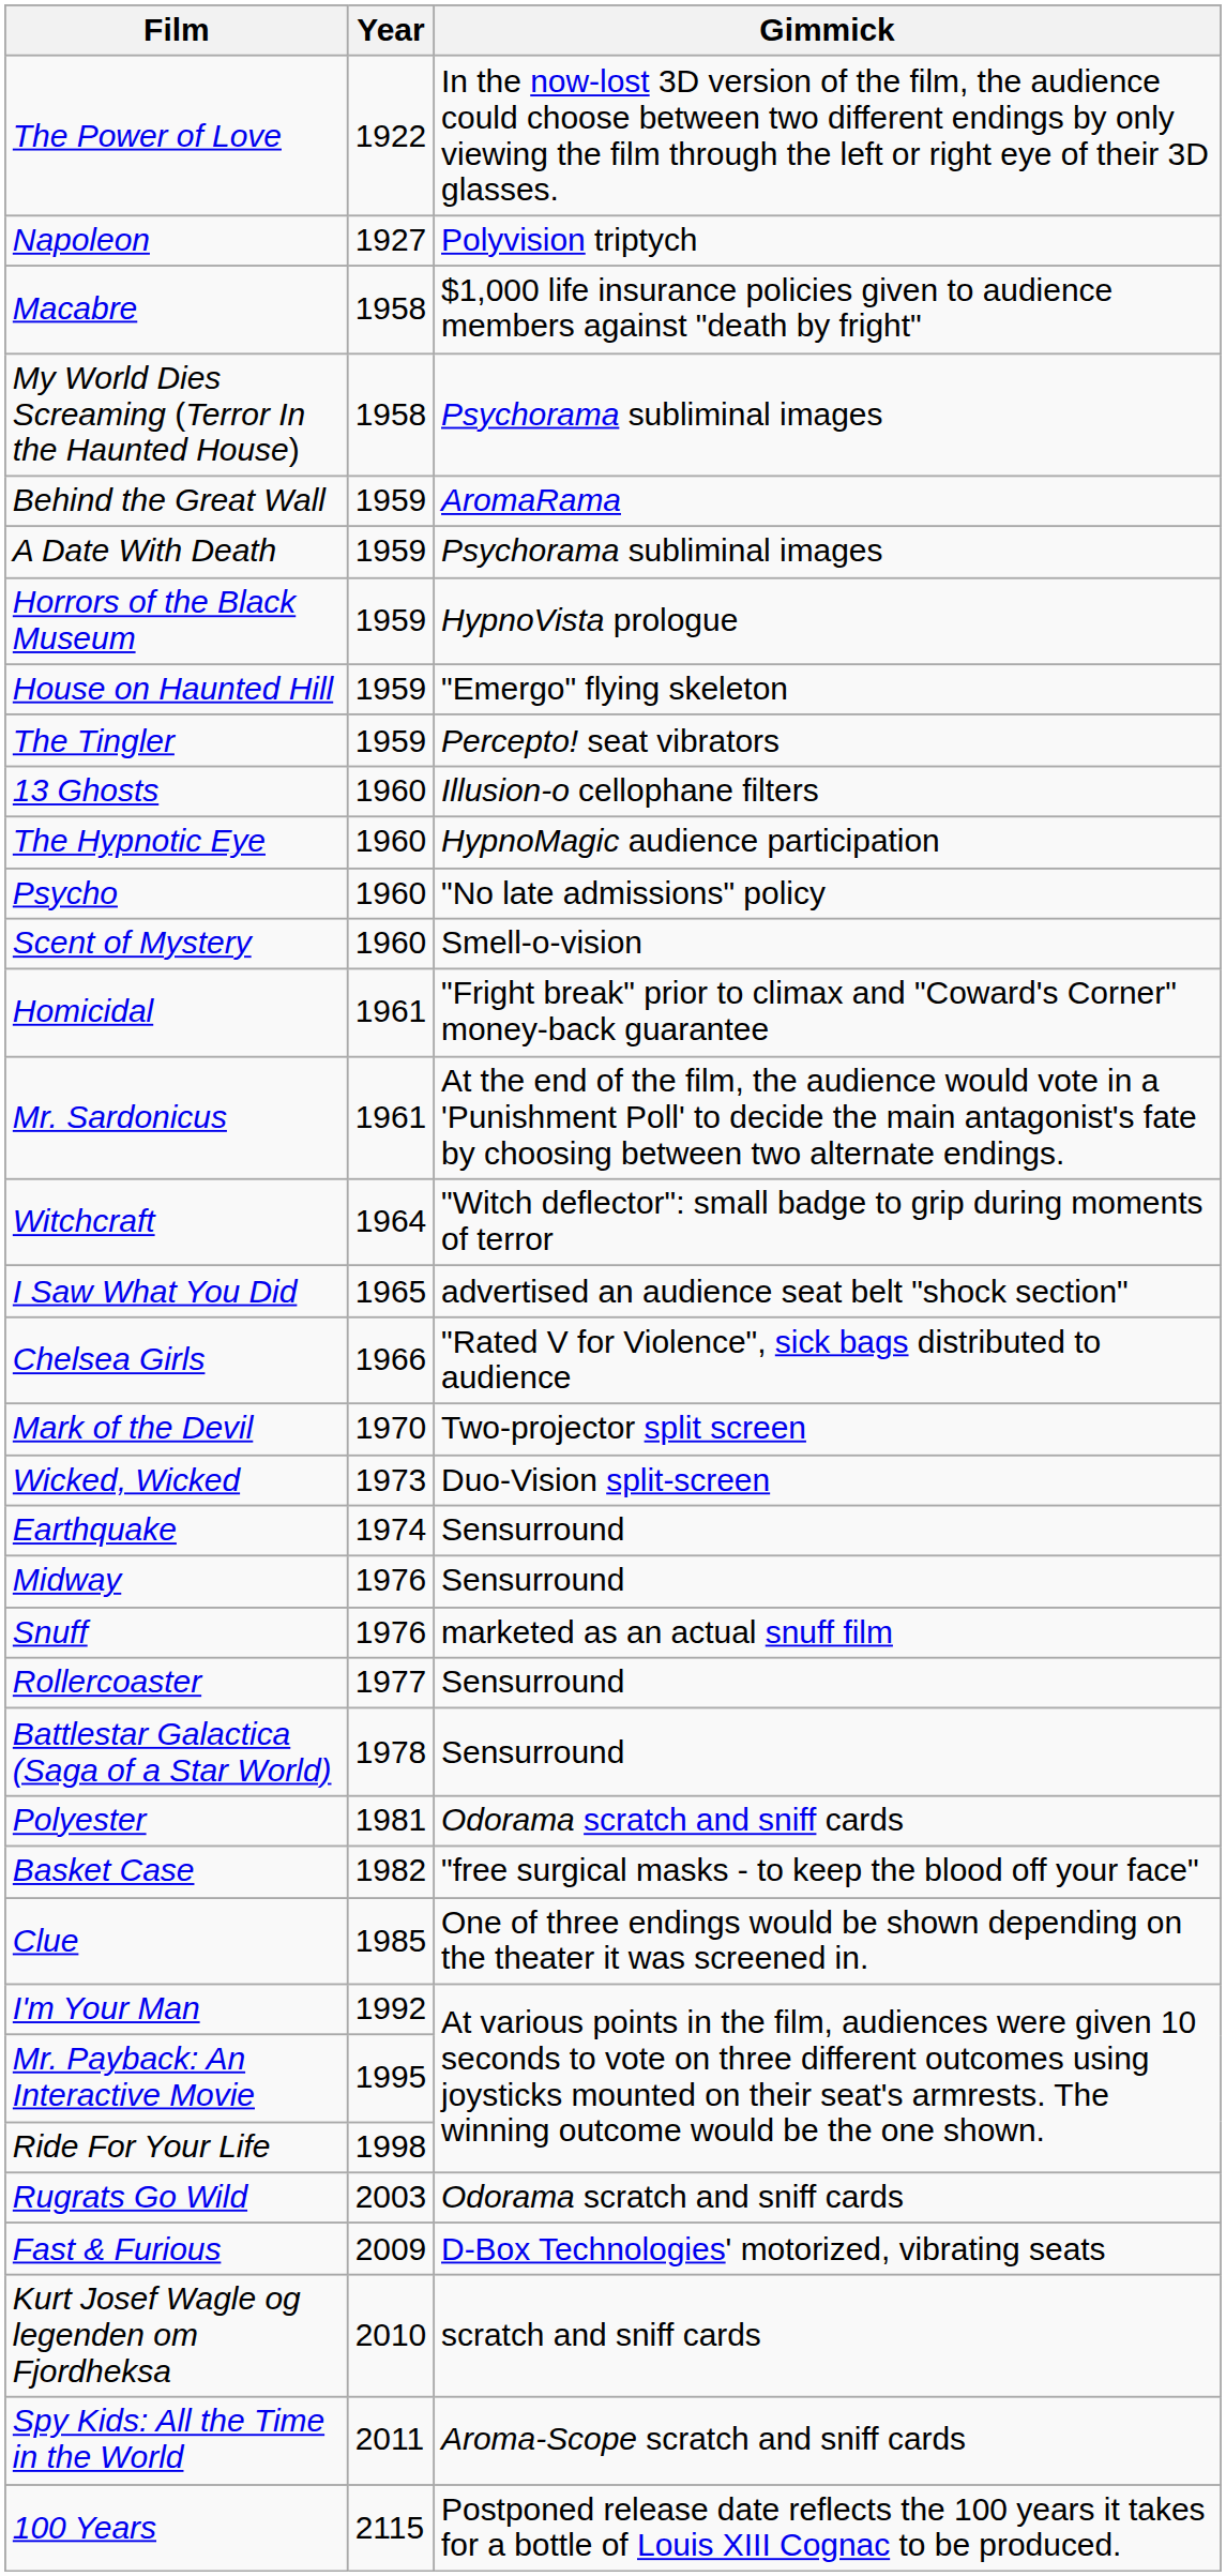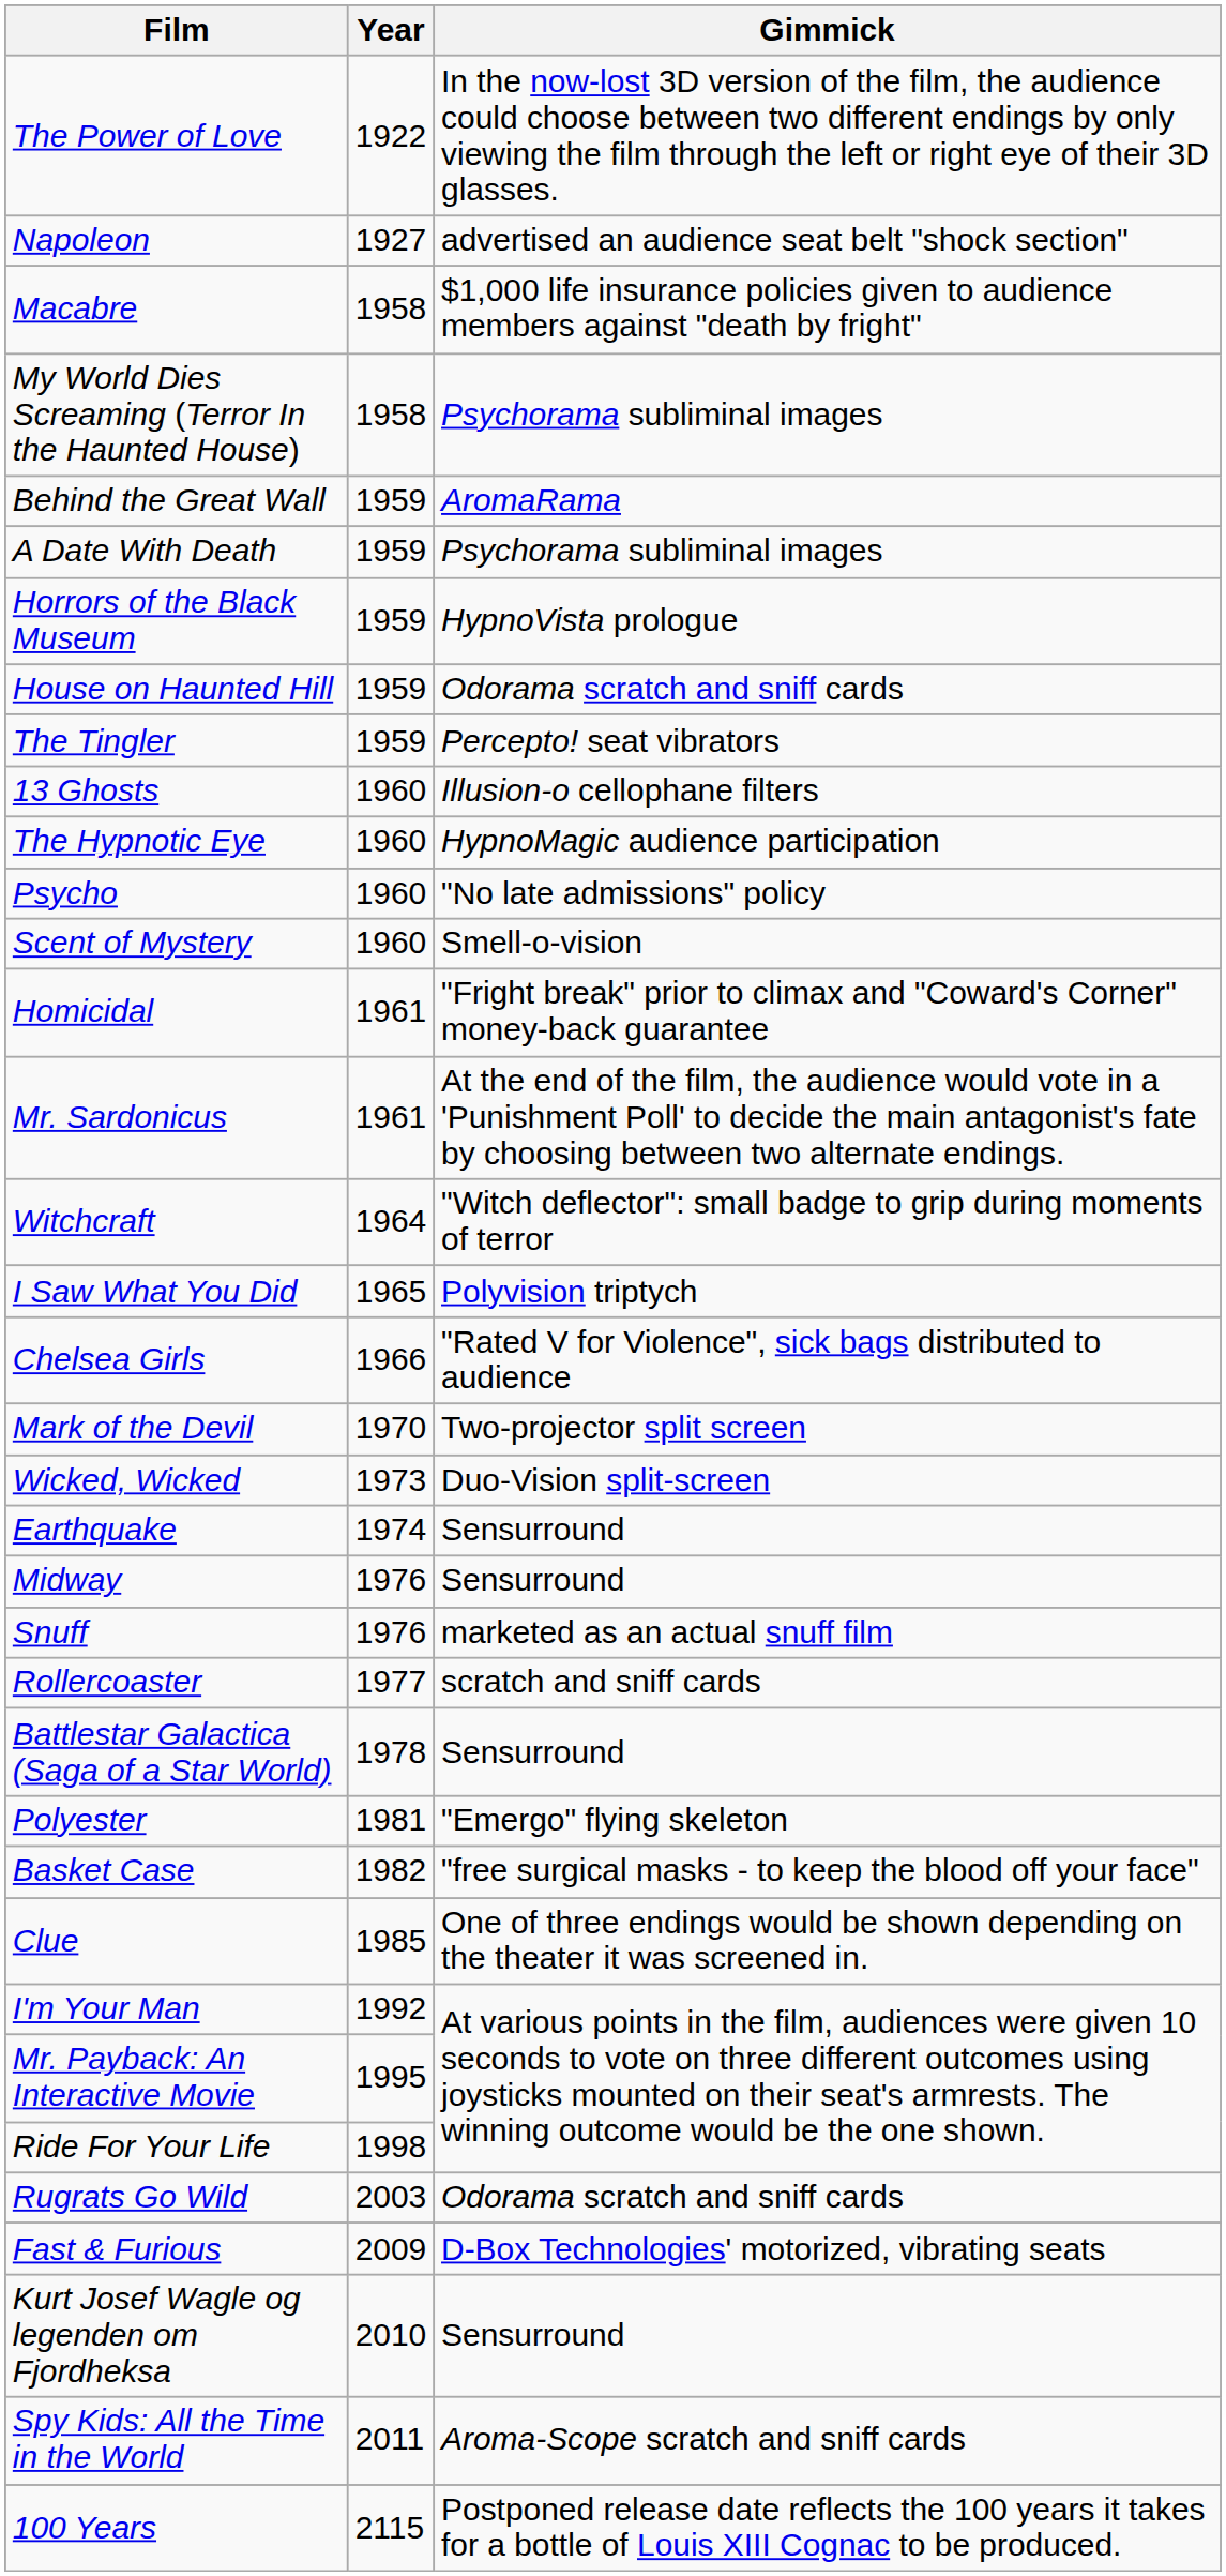 <table class="wikitable sortable">
 <tr>
 <th>Film</th>
 <th>Year</th>
 <th>Gimmick</th>
 </tr>
 <tr>
 <td><em><a href='#'>The Power of Love</a></em></td>
 <td>1922</td>
 <td>In the <a href='#'>now-lost</a> 3D version of the film, the audience could choose between two different endings by only viewing the film through the left or right eye of their 3D glasses.</td>
 </tr>
 <tr>
 <td><em><a href='#'>Napoleon</a></em></td>
 <td>1927</td>
-<td><a href='#'>Polyvision</a> triptych</td>
+<td>advertised an audience seat belt "shock section"</td>
 </tr>
 <tr>
 <td><em><a href='#'>Macabre</a></em></td>
 <td>1958</td>
 <td>$1,000 life insurance policies given to audience members against "death by fright"</td>
 </tr>
 <tr>
 <td><em>My World Dies Screaming</em> (<em>Terror In the Haunted House</em>)</td>
 <td>1958</td>
 <td><em><a href='#'>Psychorama</a></em> subliminal images</td>
 </tr>
 <tr>
 <td><em>Behind the Great Wall</em></td>
 <td>1959</td>
 <td><em><a href='#'>AromaRama</a></em></td>
 </tr>
 <tr>
 <td><em>A Date With Death</em></td>
 <td>1959</td>
 <td><em>Psychorama</em> subliminal images</td>
 </tr>
 <tr>
 <td><em><a href='#'>Horrors of the Black Museum</a></em></td>
 <td>1959</td>
 <td><em>HypnoVista</em> prologue</td>
 </tr>
 <tr>
 <td><em><a href='#'>House on Haunted Hill</a></em></td>
 <td>1959</td>
-<td>"Emergo" flying skeleton</td>
+<td><em>Odorama</em> <a href='#'>scratch and sniff</a> cards</td>
 </tr>
 <tr>
 <td><em><a href='#'>The Tingler</a></em></td>
 <td>1959</td>
 <td><em>Percepto!</em> seat vibrators</td>
 </tr>
 <tr>
 <td><em><a href='#'>13 Ghosts</a></em></td>
 <td>1960</td>
 <td><em>Illusion-o</em> cellophane filters</td>
 </tr>
 <tr>
 <td><em><a href='#'>The Hypnotic Eye</a></em></td>
 <td>1960</td>
 <td><em>HypnoMagic</em> audience participation</td>
 </tr>
 <tr>
 <td><em><a href='#'>Psycho</a></em></td>
 <td>1960</td>
 <td>"No late admissions" policy</td>
 </tr>
 <tr>
 <td><em><a href='#'>Scent of Mystery</a></em></td>
 <td>1960</td>
 <td>Smell-o-vision</td>
 </tr>
 <tr>
 <td><em><a href='#'>Homicidal</a></em></td>
 <td>1961</td>
 <td>"Fright break" prior to climax and "Coward's Corner" money-back guarantee</td>
 </tr>
 <tr>
 <td><em><a href='#'>Mr. Sardonicus</a></em></td>
 <td>1961</td>
 <td>At the end of the film, the audience would vote in a 'Punishment Poll' to decide the main antagonist's fate by choosing between two alternate endings.</td>
 </tr>
 <tr>
 <td><em><a href='#'>Witchcraft</a></em></td>
 <td>1964</td>
 <td>"Witch deflector": small badge to grip during moments of terror</td>
 </tr>
 <tr>
 <td><em><a href='#'>I Saw What You Did</a></em></td>
 <td>1965</td>
-<td>advertised an audience seat belt "shock section"</td>
+<td><a href='#'>Polyvision</a> triptych</td>
 </tr>
 <tr>
 <td><em><a href='#'>Chelsea Girls</a></em></td>
 <td>1966</td>
 <td>"Rated V for Violence", <a href='#'>sick bags</a> distributed to audience</td>
 </tr>
 <tr>
 <td><em><a href='#'>Mark of the Devil</a></em></td>
 <td>1970</td>
 <td>Two-projector <a href='#'>split screen</a></td>
 </tr>
 <tr>
 <td><em><a href='#'>Wicked, Wicked</a></em></td>
 <td>1973</td>
 <td>Duo-Vision <a href='#'>split-screen</a></td>
 </tr>
 <tr>
 <td><em><a href='#'>Earthquake</a></em></td>
 <td>1974</td>
 <td>Sensurround</td>
 </tr>
 <tr>
 <td><em><a href='#'>Midway</a></em></td>
 <td>1976</td>
 <td>Sensurround</td>
 </tr>
 <tr>
 <td><em><a href='#'>Snuff</a></em></td>
 <td>1976</td>
 <td>marketed as an actual <a href='#'>snuff film</a></td>
 </tr>
 <tr>
 <td><em><a href='#'>Rollercoaster</a></em></td>
 <td>1977</td>
-<td>Sensurround</td>
+<td>scratch and sniff cards</td>
 </tr>
 <tr>
 <td><em><a href='#'>Battlestar Galactica (Saga of a Star World)</a></em></td>
 <td>1978</td>
 <td>Sensurround</td>
 </tr>
 <tr>
 <td><em><a href='#'>Polyester</a></em></td>
 <td>1981</td>
-<td><em>Odorama</em> <a href='#'>scratch and sniff</a> cards</td>
+<td>"Emergo" flying skeleton</td>
 </tr>
 <tr>
 <td><em><a href='#'>Basket Case</a></em></td>
 <td>1982</td>
 <td>"free surgical masks - to keep the blood off your face"</td>
 </tr>
 <tr>
 <td><em><a href='#'>Clue</a></em></td>
 <td>1985</td>
 <td>One of three endings would be shown depending on the theater it was screened in.</td>
 </tr>
 <tr>
 <td><em><a href='#'>I'm Your Man</a></em></td>
 <td>1992</td>
 <td rowspan="3">At various points in the film, audiences were given 10 seconds to vote on three different outcomes using joysticks mounted on their seat's armrests. The winning outcome would be the one shown.</td>
 </tr>
 <tr>
 <td><em><a href='#'>Mr. Payback: An Interactive Movie</a></em></td>
 <td>1995</td>
 </tr>
 <tr>
 <td><em>Ride For Your Life</em></td>
 <td>1998</td>
 </tr>
 <tr>
 <td><em><a href='#'>Rugrats Go Wild</a></em></td>
 <td>2003</td>
 <td><em>Odorama</em> scratch and sniff cards</td>
 </tr>
 <tr>
 <td><em><a href='#'>Fast & Furious</a></em></td>
 <td>2009</td>
 <td><a href='#'>D-Box Technologies</a>' motorized, vibrating seats</td>
 </tr>
 <tr>
 <td><em>Kurt Josef Wagle og legenden om Fjordheksa</em></td>
 <td>2010</td>
-<td>scratch and sniff cards</td>
+<td>Sensurround</td>
 </tr>
 <tr>
 <td><em><a href='#'>Spy Kids: All the Time in the World</a></em></td>
 <td>2011</td>
 <td><em>Aroma-Scope</em> scratch and sniff cards</td>
 </tr>
 <tr>
 <td><em><a href='#'>100 Years</a></em></td>
 <td>2115</td>
 <td>Postponed release date reflects the 100 years it takes for a bottle of <a href='#'>Louis XIII Cognac</a> to be produced.</td>
 </tr>
 </table>
